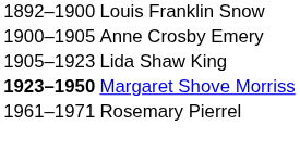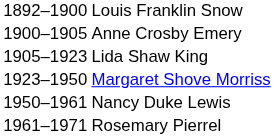 <table>
 <tr>
 <td>1892–1900</td>
 <td>Louis Franklin Snow</td>
 </tr>
 <tr>
 <td>1900–1905</td>
 <td>Anne Crosby Emery</td>
 </tr>
 <tr>
 <td>1905–1923</td>
 <td>Lida Shaw King</td>
 </tr>
 <tr>
-<td><strong>1923–1950</strong></td>
+<td>1923–1950</td>
 <td><a href='#'>Margaret Shove Morriss</a></td>
+</tr>
+<tr>
+<td>1950–1961</td>
+<td>Nancy Duke Lewis</td>
 </tr>
 <tr>
 <td>1961–1971</td>
 <td>Rosemary Pierrel</td>
 </tr>
 </table>
